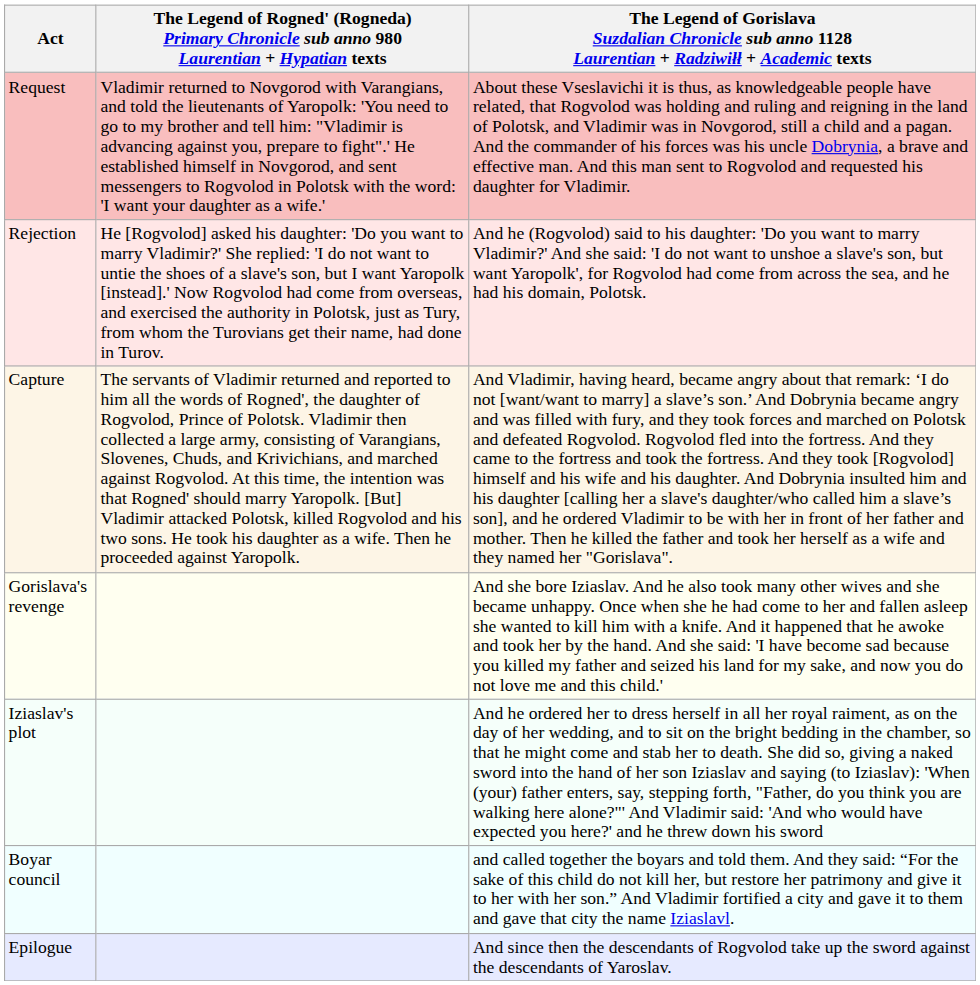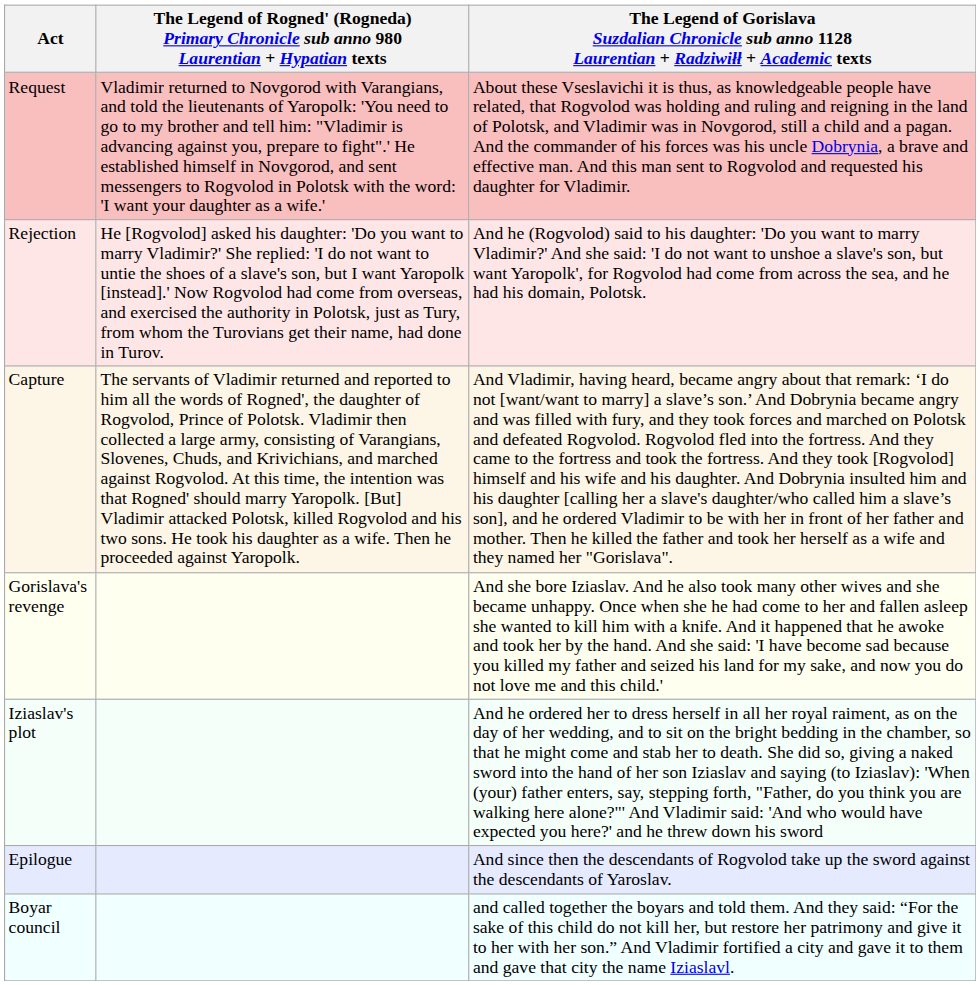 <table class="wikitable" align="left" width="100%">
 <tr>
 <th>Act</th>
 <th>The Legend of Rogned' (Rogneda)<br><em><a href='#'>Primary Chronicle</a> sub anno</em> 980<br><em><a href='#'>Laurentian</a></em> + <em><a href='#'>Hypatian</a></em> texts</th>
 <th>The Legend of Gorislava<br><em><a href='#'>Suzdalian Chronicle</a> sub anno</em> 1128<br><em><a href='#'>Laurentian</a></em> + <em><a href='#'>Radziwiłł</a></em> + <em><a href='#'>Academic</a></em> texts</th>
 </tr>
 <tr style="background:#F9BEBE" valign="top">
 <td>Request</td>
 <td>Vladimir returned to Novgorod with Varangians, and told the lieutenants of Yaropolk: 'You need to go to my brother and tell him: "Vladimir is advancing against you, prepare to fight".' He established himself in Novgorod, and sent messengers to Rogvolod in Polotsk with the word: 'I want your daughter as a wife.'</td>
 <td>About these Vseslavichi it is thus, as knowledgeable people have related, that Rogvolod was holding and ruling and reigning in the land of Polotsk, and Vladimir was in Novgorod, still a child and a pagan. And the commander of his forces was his uncle <a href='#'>Dobrynia</a>, a brave and effective man. And this man sent to Rogvolod and requested his daughter for Vladimir.</td>
 </tr>
 <tr style="background:#FFE6E6" valign="top">
 <td>Rejection</td>
 <td>He [Rogvolod] asked his daughter: 'Do you want to marry Vladimir?' She replied: 'I do not want to untie the shoes of a slave's son, but I want Yaropolk [instead].' Now Rogvolod had come from overseas, and exercised the authority in Polotsk, just as Tury, from whom the Turovians get their name, had done in Turov.</td>
 <td>And he (Rogvolod) said to his daughter: 'Do you want to marry Vladimir?' And she said: 'I do not want to unshoe a slave's son, but want Yaropolk', for Rogvolod had come from across the sea, and he had his domain, Polotsk.</td>
 </tr>
 <tr style="background-color:OldLace;" valign="top">
 <td>Capture</td>
 <td>The servants of Vladimir returned and reported to him all the words of Rogned', the daughter of Rogvolod, Prince of Polotsk. Vladimir then collected a large army, consisting of Varangians, Slovenes, Chuds, and Krivichians, and marched against Rogvolod. At this time, the intention was that Rogned' should marry Yaropolk. [But] Vladimir attacked Polotsk, killed Rogvolod and his two sons. He took his daughter as a wife. Then he proceeded against Yaropolk.</td>
 <td>And Vladimir, having heard, became angry about that remark: ‘I do not [want/want to marry] a slave’s son.’ And Dobrynia became angry and was filled with fury, and they took forces and marched on Polotsk and defeated Rogvolod. Rogvolod fled into the fortress. And they came to the fortress and took the fortress. And they took [Rogvolod] himself and his wife and his daughter. And Dobrynia insulted him and his daughter [calling her a slave's daughter/who called him a slave’s son], and he ordered Vladimir to be with her in front of her father and mother. Then he killed the father and took her herself as a wife and they named her "Gorislava".</td>
 </tr>
 <tr valign="top" style="background-color:Ivory;">
 <td>Gorislava's revenge</td>
 <td></td>
 <td>And she bore Iziaslav. And he also took many other wives and she became unhappy. Once when she he had come to her and fallen asleep she wanted to kill him with a knife. And it happened that he awoke and took her by the hand. And she said: 'I have become sad because you killed my father and seized his land for my sake, and now you do not love me and this child.'</td>
 </tr>
 <tr valign="top" style="background-color:MintCream;">
 <td>Iziaslav's plot</td>
 <td></td>
 <td>And he ordered her to dress herself in all her royal raiment, as on the day of her wedding, and to sit on the bright bedding in the chamber, so that he might come and stab her to death. She did so, giving a naked sword into the hand of her son Iziaslav and saying (to Iziaslav): 'When (your) father enters, say, stepping forth, "Father, do you think you are walking here alone?"' And Vladimir said: 'And who would have expected you here?' and he threw down his sword</td>
 </tr>
+<tr valign="top" style="background-color:#E6EAFF;">
+<td>Epilogue</td>
+<td></td>
+<td>And since then the descendants of Rogvolod take up the sword against the descendants of Yaroslav.</td>
+</tr>
 <tr valign="top" style="background-color:Azure;">
 <td>Boyar council</td>
 <td></td>
 <td>and called together the boyars and told them. And they said: “For the sake of this child do not kill her, but restore her patrimony and give it to her with her son.” And Vladimir fortified a city and gave it to them and gave that city the name <a href='#'>Iziaslavl</a>.</td>
 </tr>
-<tr valign="top" style="background-color:#E6EAFF;">
-<td>Epilogue</td>
-<td></td>
-<td>And since then the descendants of Rogvolod take up the sword against the descendants of Yaroslav.</td>
-</tr>
 </table>
